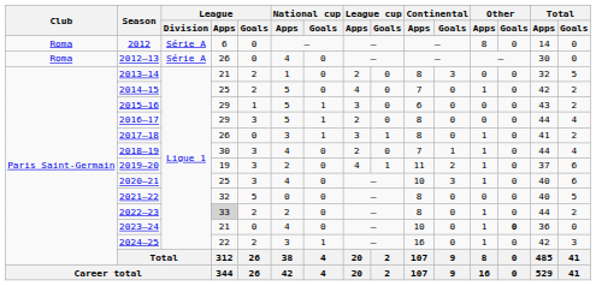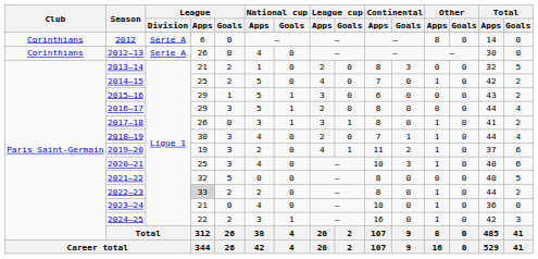 <table class="wikitable" style="text-align: center;">
 <tr>
 <th rowspan="2">Club</th>
 <th rowspan="2">Season</th>
 <th colspan="3">League</th>
 <th colspan="2">National cup</th>
 <th colspan="2">League cup</th>
 <th colspan="2">Continental</th>
 <th colspan="2">Other</th>
 <th colspan="2">Total</th>
 </tr>
 <tr>
 <th>Division</th>
 <th>Apps</th>
 <th>Goals</th>
 <th>Apps</th>
 <th>Goals</th>
 <th>Apps</th>
 <th>Goals</th>
 <th>Apps</th>
 <th>Goals</th>
 <th>Apps</th>
 <th>Goals</th>
 <th>Apps</th>
 <th>Goals</th>
 </tr>
 <tr>
-<td><a href='#'>Roma</a></td>
+<td><a href='#'>Corinthians</a></td>
 <td><a href='#'>2012</a></td>
-<td><a href='#'>Série A</a></td>
+<td><a href='#'>Serie A</a></td>
 <td>6</td>
 <td>0</td>
 <td colspan="2">—</td>
 <td colspan="2">—</td>
 <td colspan="2">—</td>
 <td>8</td>
 <td>0</td>
 <td>14</td>
 <td>0</td>
 </tr>
 <tr>
-<td><a href='#'>Roma</a></td>
+<td><a href='#'>Corinthians</a></td>
 <td><a href='#'>2012–13</a></td>
-<td><a href='#'>Série A</a></td>
+<td><a href='#'>Serie A</a></td>
 <td>26</td>
 <td>0</td>
 <td>4</td>
 <td>0</td>
 <td colspan="2">—</td>
 <td colspan="2">—</td>
 <td colspan="2">—</td>
 <td>30</td>
 <td>0</td>
 </tr>
 <tr>
 <td rowspan="13"><a href='#'>Paris Saint-Germain</a></td>
 <td><a href='#'>2013–14</a></td>
 <td rowspan="12"><a href='#'>Ligue 1</a></td>
 <td>21</td>
 <td>2</td>
 <td>1</td>
 <td>0</td>
 <td>2</td>
 <td>0</td>
 <td>8</td>
 <td>3</td>
 <td>0</td>
 <td>0</td>
 <td>32</td>
 <td>5</td>
 </tr>
 <tr>
 <td><a href='#'>2014–15</a></td>
 <td>25</td>
 <td>2</td>
 <td>5</td>
 <td>0</td>
 <td>4</td>
 <td>0</td>
 <td>7</td>
 <td>0</td>
 <td>1</td>
 <td>0</td>
 <td>42</td>
 <td>2</td>
 </tr>
 <tr>
 <td><a href='#'>2015–16</a></td>
 <td>29</td>
 <td>1</td>
 <td>5</td>
 <td>1</td>
 <td>3</td>
 <td>0</td>
 <td>6</td>
 <td>0</td>
 <td>0</td>
 <td>0</td>
 <td>43</td>
 <td>2</td>
 </tr>
 <tr>
 <td><a href='#'>2016–17</a></td>
 <td>29</td>
 <td>3</td>
 <td>5</td>
 <td>1</td>
 <td>2</td>
 <td>0</td>
 <td>8</td>
 <td>0</td>
 <td>0</td>
 <td>0</td>
 <td>44</td>
 <td>4</td>
 </tr>
 <tr>
 <td><a href='#'>2017–18</a></td>
 <td>26</td>
 <td>0</td>
 <td>3</td>
 <td>1</td>
 <td>3</td>
 <td>1</td>
 <td>8</td>
 <td>0</td>
 <td>1</td>
 <td>0</td>
 <td>41</td>
 <td>2</td>
 </tr>
 <tr>
 <td><a href='#'>2018–19</a></td>
 <td>30</td>
 <td>3</td>
 <td>4</td>
 <td>0</td>
 <td>2</td>
 <td>0</td>
 <td>7</td>
 <td>1</td>
 <td>1</td>
 <td>0</td>
 <td>44</td>
 <td>4</td>
 </tr>
 <tr>
 <td><a href='#'>2019–20</a></td>
 <td>19</td>
 <td>3</td>
 <td>2</td>
 <td>0</td>
 <td>4</td>
 <td>1</td>
 <td>11</td>
 <td>2</td>
 <td>1</td>
 <td>0</td>
 <td>37</td>
 <td>6</td>
 </tr>
 <tr>
 <td><a href='#'>2020–21</a></td>
 <td>25</td>
 <td>3</td>
 <td>4</td>
 <td>0</td>
 <td colspan="2">—</td>
 <td>10</td>
 <td>3</td>
 <td>1</td>
 <td>0</td>
 <td>40</td>
 <td>6</td>
 </tr>
 <tr>
 <td><a href='#'>2021–22</a></td>
 <td>32</td>
 <td>5</td>
 <td>0</td>
 <td>0</td>
 <td colspan="2">—</td>
 <td>8</td>
 <td>0</td>
 <td>0</td>
 <td>0</td>
 <td>40</td>
 <td>5</td>
 </tr>
 <tr>
 <td><a href='#'>2022–23</a></td>
 <td style="background: lightgrey;">33</td>
 <td>2</td>
 <td>2</td>
 <td>0</td>
 <td colspan="2">—</td>
 <td>8</td>
 <td>0</td>
 <td>1</td>
 <td>0</td>
 <td>44</td>
 <td>2</td>
 </tr>
 <tr>
 <td><a href='#'>2023–24</a></td>
 <td>21</td>
 <td>0</td>
 <td>4</td>
 <td>0</td>
 <td colspan="2">—</td>
 <td>10</td>
 <td>0</td>
 <td>1</td>
-<td><strong>0</strong></td>
+<td>0</td>
 <td>36</td>
 <td>0</td>
 </tr>
 <tr>
 <td><a href='#'>2024–25</a></td>
 <td>22</td>
 <td>2</td>
 <td>3</td>
 <td>1</td>
 <td colspan="2">—</td>
 <td>16</td>
 <td>0</td>
 <td>1</td>
 <td>0</td>
 <td>42</td>
 <td>3</td>
 </tr>
 <tr>
 <th colspan="2">Total</th>
 <th>312</th>
 <th>26</th>
 <th>38</th>
 <th>4</th>
 <th>20</th>
 <th>2</th>
 <th>107</th>
 <th>9</th>
 <th>8</th>
 <th>0</th>
 <th>485</th>
 <th>41</th>
 </tr>
 <tr>
 <th colspan="3">Career total</th>
 <th>344</th>
 <th>26</th>
 <th>42</th>
 <th>4</th>
 <th>20</th>
 <th>2</th>
 <th>107</th>
 <th>9</th>
 <th>16</th>
 <th>0</th>
 <th>529</th>
 <th>41</th>
 </tr>
 </table>
